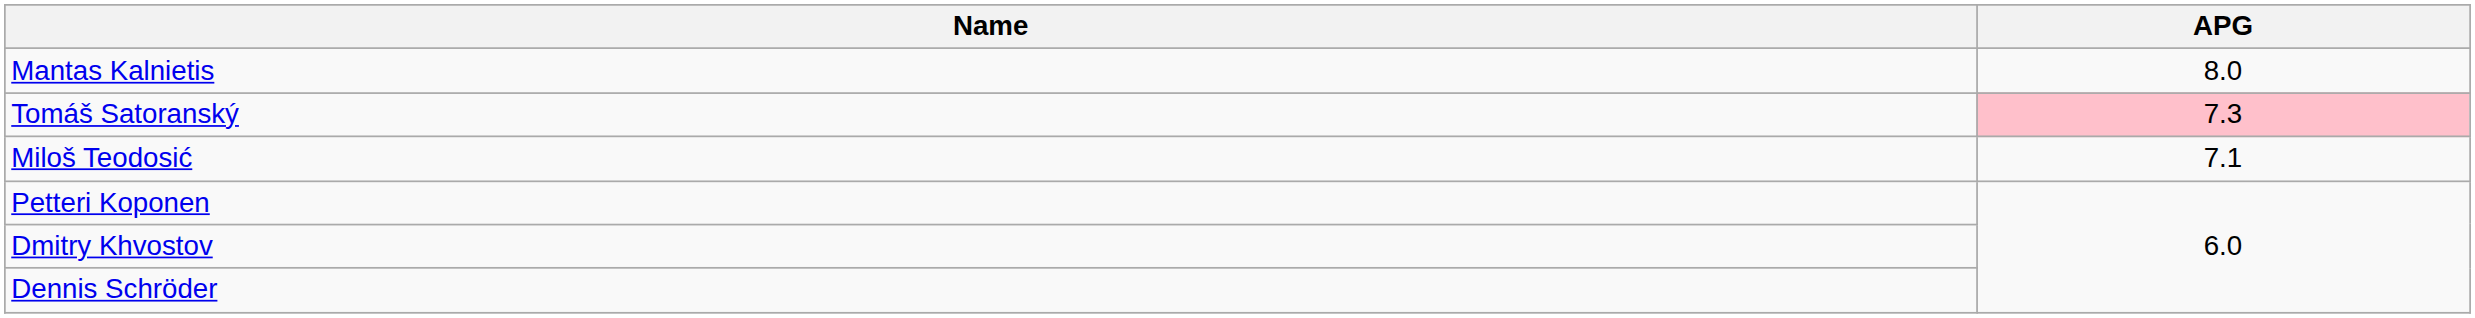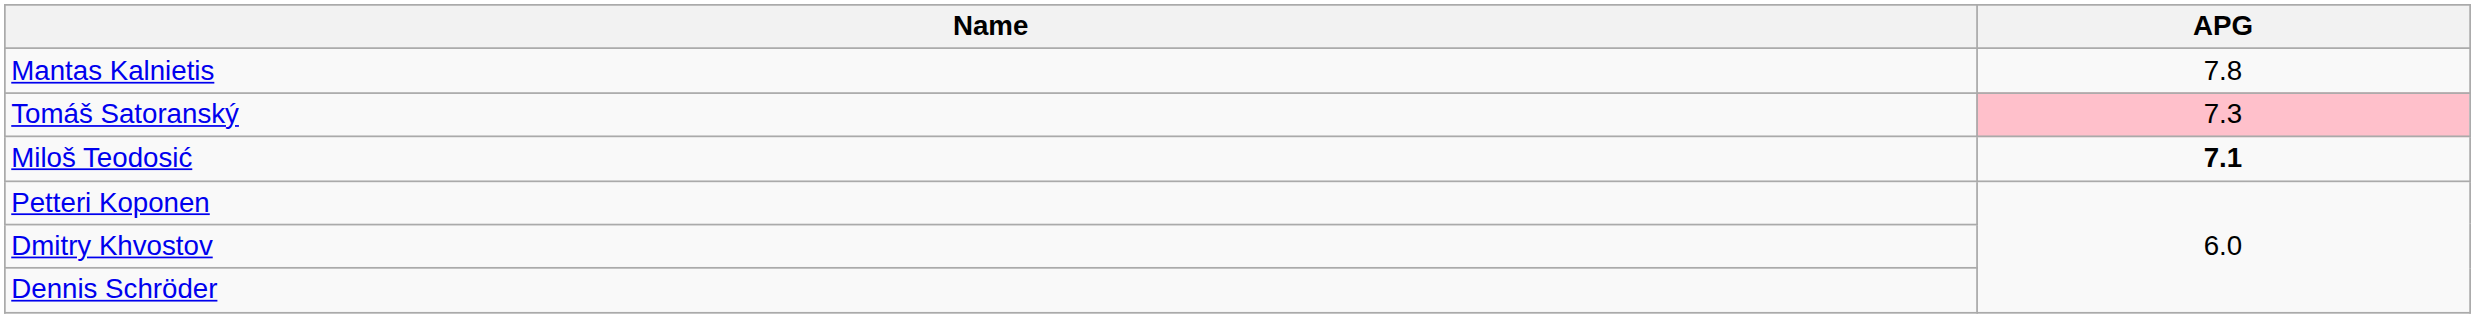 <table class="wikitable" style="width:90%;">
 <tr>
 <th style="width:80%;">Name</th>
 <th style="width:20%;">APG</th>
 </tr>
 <tr>
 <td> <a href='#'>Mantas Kalnietis</a></td>
-<td align=center>8.0</td>
+<td align=center>7.8</td>
 </tr>
 <tr>
 <td> <a href='#'>Tomáš Satoranský</a></td>
 <td align=center style="background: pink;">7.3</td>
 </tr>
 <tr>
 <td> <a href='#'>Miloš Teodosić</a></td>
-<td align=center>7.1</td>
+<td align=center><strong>7.1</strong></td>
 </tr>
 <tr>
 <td> <a href='#'>Petteri Koponen</a></td>
 <td align=center rowspan=3>6.0</td>
 </tr>
 <tr>
 <td> <a href='#'>Dmitry Khvostov</a></td>
 </tr>
 <tr>
 <td> <a href='#'>Dennis Schröder</a></td>
 </tr>
 </table>
